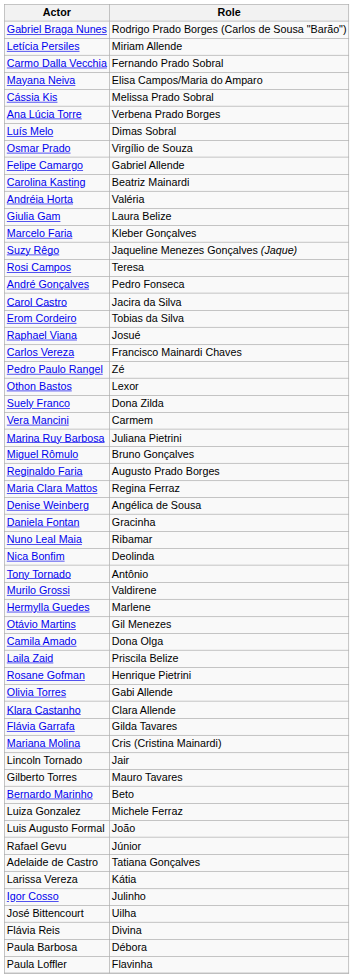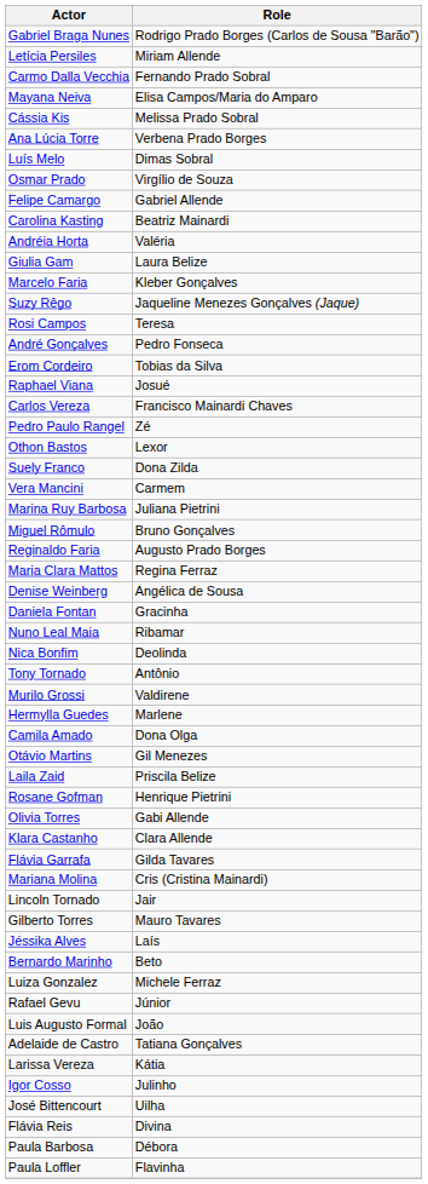 <table class="wikitable">
 <tr>
 <th>Actor</th>
 <th>Role</th>
 </tr>
 <tr>
 <td><a href='#'>Gabriel Braga Nunes</a></td>
 <td>Rodrigo Prado Borges (Carlos de Sousa "Barão")</td>
 </tr>
 <tr>
 <td><a href='#'>Letícia Persiles</a></td>
 <td>Miriam Allende</td>
 </tr>
 <tr>
 <td><a href='#'>Carmo Dalla Vecchia</a></td>
 <td>Fernando Prado Sobral</td>
 </tr>
 <tr>
 <td><a href='#'>Mayana Neiva</a></td>
 <td>Elisa Campos/Maria do Amparo</td>
 </tr>
 <tr>
 <td><a href='#'>Cássia Kis</a></td>
 <td>Melissa Prado Sobral</td>
 </tr>
 <tr>
 <td><a href='#'>Ana Lúcia Torre</a></td>
 <td>Verbena Prado Borges</td>
 </tr>
 <tr>
 <td><a href='#'>Luís Melo</a></td>
 <td>Dimas Sobral</td>
 </tr>
 <tr>
 <td><a href='#'>Osmar Prado</a></td>
 <td>Virgílio de Souza</td>
 </tr>
 <tr>
 <td><a href='#'>Felipe Camargo</a></td>
 <td>Gabriel Allende</td>
 </tr>
 <tr>
 <td><a href='#'>Carolina Kasting</a></td>
 <td>Beatriz Mainardi</td>
 </tr>
 <tr>
 <td><a href='#'>Andréia Horta</a></td>
 <td>Valéria</td>
 </tr>
 <tr>
 <td><a href='#'>Giulia Gam</a></td>
 <td>Laura Belize</td>
 </tr>
 <tr>
 <td><a href='#'>Marcelo Faria</a></td>
 <td>Kleber Gonçalves</td>
 </tr>
 <tr>
 <td><a href='#'>Suzy Rêgo</a></td>
 <td>Jaqueline Menezes Gonçalves <em>(Jaque)</em></td>
 </tr>
 <tr>
 <td><a href='#'>Rosi Campos</a></td>
 <td>Teresa</td>
 </tr>
 <tr>
 <td><a href='#'>André Gonçalves</a></td>
 <td>Pedro Fonseca</td>
-</tr>
-<tr>
-<td><a href='#'>Carol Castro</a></td>
-<td>Jacira da Silva</td>
 </tr>
 <tr>
 <td><a href='#'>Erom Cordeiro</a></td>
 <td>Tobias da Silva</td>
 </tr>
 <tr>
 <td><a href='#'>Raphael Viana</a></td>
 <td>Josué</td>
 </tr>
 <tr>
 <td><a href='#'>Carlos Vereza</a></td>
 <td>Francisco Mainardi Chaves</td>
 </tr>
 <tr>
 <td><a href='#'>Pedro Paulo Rangel</a></td>
 <td>Zé</td>
 </tr>
 <tr>
 <td><a href='#'>Othon Bastos</a></td>
 <td>Lexor</td>
 </tr>
 <tr>
 <td><a href='#'>Suely Franco</a></td>
 <td>Dona Zilda</td>
 </tr>
 <tr>
 <td><a href='#'>Vera Mancini</a></td>
 <td>Carmem</td>
 </tr>
 <tr>
 <td><a href='#'>Marina Ruy Barbosa</a></td>
 <td>Juliana Pietrini</td>
 </tr>
 <tr>
 <td><a href='#'>Miguel Rômulo</a></td>
 <td>Bruno Gonçalves</td>
 </tr>
 <tr>
 <td><a href='#'>Reginaldo Faria</a></td>
 <td>Augusto Prado Borges</td>
 </tr>
 <tr>
 <td><a href='#'>Maria Clara Mattos</a></td>
 <td>Regina Ferraz</td>
 </tr>
 <tr>
 <td><a href='#'>Denise Weinberg</a></td>
 <td>Angélica de Sousa</td>
 </tr>
 <tr>
 <td><a href='#'>Daniela Fontan</a></td>
 <td>Gracinha</td>
 </tr>
 <tr>
 <td><a href='#'>Nuno Leal Maia</a></td>
 <td>Ribamar</td>
 </tr>
 <tr>
 <td><a href='#'>Nica Bonfim</a></td>
 <td>Deolinda</td>
 </tr>
 <tr>
 <td><a href='#'>Tony Tornado</a></td>
 <td>Antônio</td>
 </tr>
 <tr>
 <td><a href='#'>Murilo Grossi</a></td>
 <td>Valdirene</td>
 </tr>
 <tr>
 <td><a href='#'>Hermylla Guedes</a></td>
 <td>Marlene</td>
 </tr>
 <tr>
+<td><a href='#'>Camila Amado</a></td>
+<td>Dona Olga</td>
+</tr>
+<tr>
 <td><a href='#'>Otávio Martins</a></td>
 <td>Gil Menezes</td>
-</tr>
-<tr>
-<td><a href='#'>Camila Amado</a></td>
-<td>Dona Olga</td>
 </tr>
 <tr>
 <td><a href='#'>Laila Zaid</a></td>
 <td>Priscila Belize</td>
 </tr>
 <tr>
 <td><a href='#'>Rosane Gofman</a></td>
 <td>Henrique Pietrini</td>
 </tr>
 <tr>
 <td><a href='#'>Olivia Torres</a></td>
 <td>Gabi Allende</td>
 </tr>
 <tr>
 <td><a href='#'>Klara Castanho</a></td>
 <td>Clara Allende</td>
 </tr>
 <tr>
 <td><a href='#'>Flávia Garrafa</a></td>
 <td>Gilda Tavares</td>
 </tr>
 <tr>
 <td><a href='#'>Mariana Molina</a></td>
 <td>Cris (Cristina Mainardi)</td>
 </tr>
 <tr>
 <td>Lincoln Tornado</td>
 <td>Jair</td>
 </tr>
 <tr>
 <td>Gilberto Torres</td>
 <td>Mauro Tavares</td>
 </tr>
 <tr>
+<td><a href='#'>Jéssika Alves</a></td>
+<td>Laís</td>
+</tr>
+<tr>
 <td><a href='#'>Bernardo Marinho</a></td>
 <td>Beto</td>
 </tr>
 <tr>
 <td>Luiza Gonzalez</td>
 <td>Michele Ferraz</td>
 </tr>
 <tr>
+<td>Rafael Gevu</td>
+<td>Júnior</td>
+</tr>
+<tr>
 <td>Luis Augusto Formal</td>
 <td>João</td>
-</tr>
-<tr>
-<td>Rafael Gevu</td>
-<td>Júnior</td>
 </tr>
 <tr>
 <td>Adelaide de Castro</td>
 <td>Tatiana Gonçalves</td>
 </tr>
 <tr>
 <td>Larissa Vereza</td>
 <td>Kátia</td>
 </tr>
 <tr>
 <td><a href='#'>Igor Cosso</a></td>
 <td>Julinho</td>
 </tr>
 <tr>
 <td>José Bittencourt</td>
 <td>Uilha</td>
 </tr>
 <tr>
 <td>Flávia Reis</td>
 <td>Divina</td>
 </tr>
 <tr>
 <td>Paula Barbosa</td>
 <td>Débora</td>
 </tr>
 <tr>
 <td>Paula Loffler</td>
 <td>Flavinha</td>
 </tr>
 <tr>
 </tr>
 </table>
